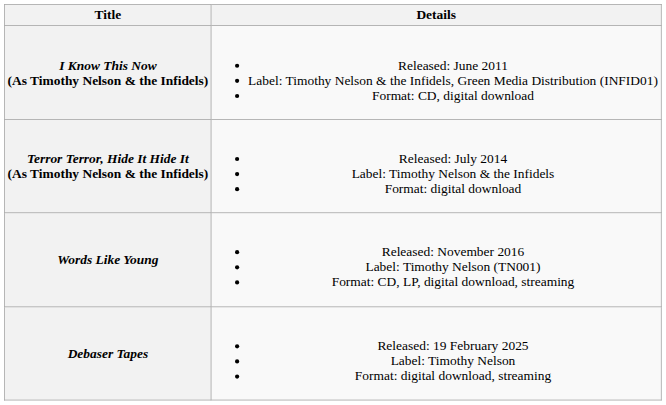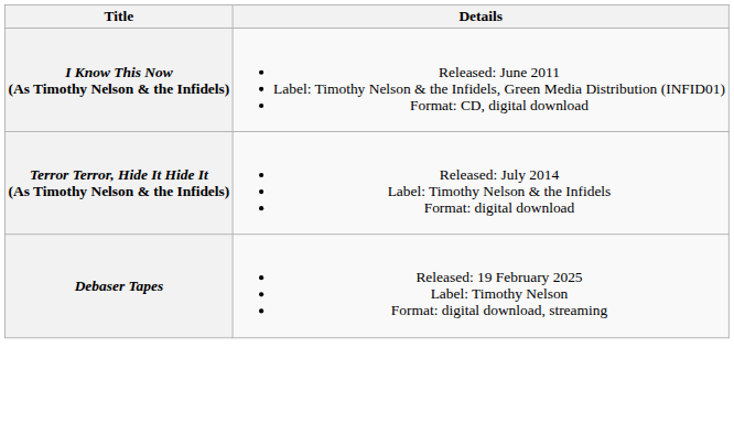 <table class="wikitable plainrowheaders" style="text-align:center;" border="1">
 <tr>
 <th>Title</th>
 <th>Details</th>
 </tr>
 <tr>
 <th scope="row"><em>I Know This Now</em> <br> (As Timothy Nelson & the Infidels)</th>
 <td><br><ul><li>Released: June 2011</li><li>Label: Timothy Nelson & the Infidels, Green Media Distribution (INFID01)</li><li>Format: CD, digital download</li></ul></td>
 </tr>
 <tr>
 <th scope="row"><em>Terror Terror, Hide It Hide It</em> <br> (As Timothy Nelson & the Infidels)</th>
 <td><br><ul><li>Released: July 2014</li><li>Label: Timothy Nelson & the Infidels</li><li>Format: digital download</li></ul></td>
 </tr>
 <tr>
-<th scope="row"><em>Words Like Young</em></th>
-<td><br><ul><li>Released: November 2016</li><li>Label: Timothy Nelson (TN001)</li><li>Format: CD, LP, digital download, streaming</li></ul></td>
-</tr>
-<tr>
 <th scope="row"><em>Debaser Tapes</em></th>
 <td><br><ul><li>Released: 19 February 2025</li><li>Label: Timothy Nelson</li><li>Format: digital download, streaming</li></ul></td>
 </tr>
 </table>
